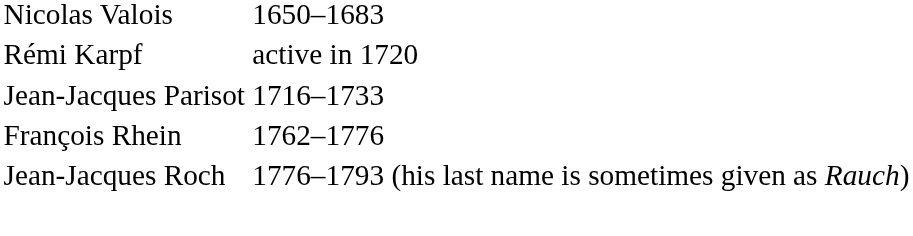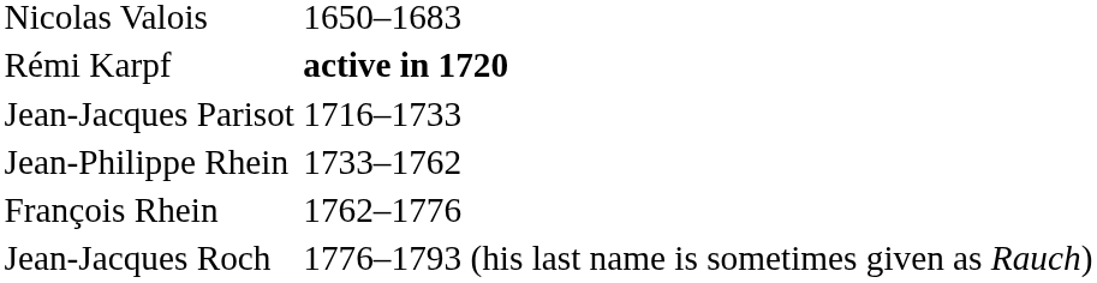 <table>
 <tr>
 <td>Nicolas Valois</td>
 <td>1650–1683</td>
 </tr>
 <tr>
 <td>Rémi Karpf</td>
-<td>active in 1720</td>
+<td><strong>active in 1720</strong></td>
 </tr>
 <tr>
 <td>Jean-Jacques Parisot</td>
 <td>1716–1733</td>
+</tr>
+<tr>
+<td>Jean-Philippe Rhein</td>
+<td>1733–1762</td>
 </tr>
 <tr>
 <td>François Rhein</td>
 <td>1762–1776</td>
 </tr>
 <tr>
 <td>Jean-Jacques Roch</td>
 <td>1776–1793 (his last name is sometimes given as <em>Rauch</em>)</td>
 </tr>
 </table>
